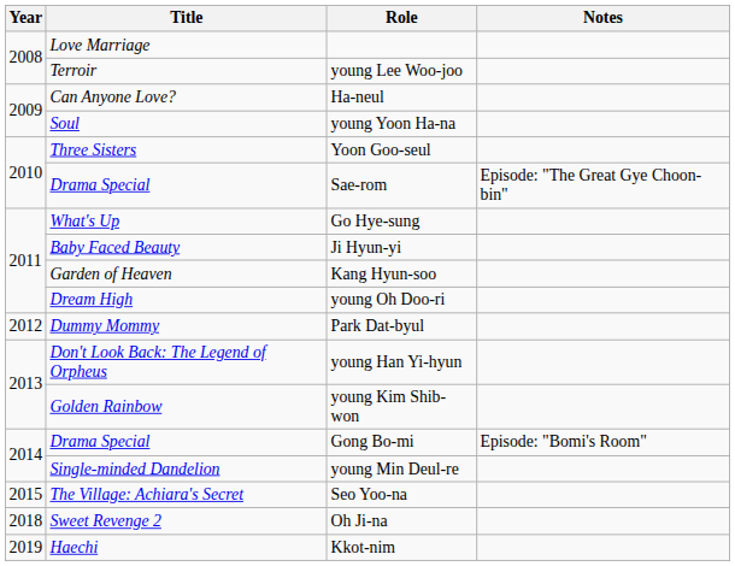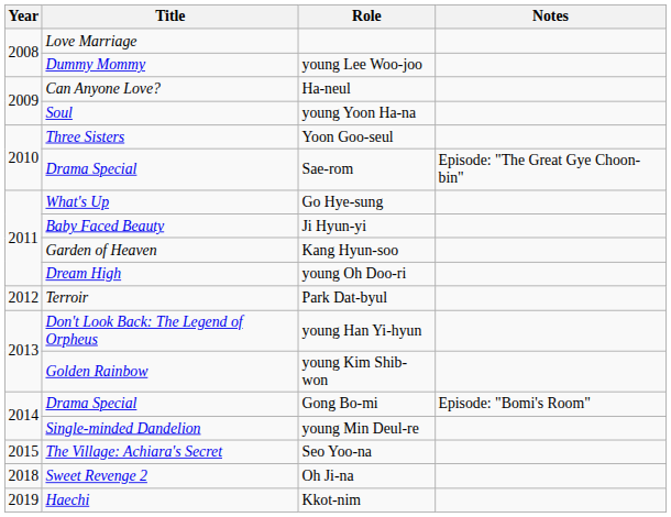 <table class="wikitable" style="width:700px">
 <tr>
 <th width=10>Year</th>
 <th>Title</th>
 <th>Role</th>
 <th>Notes</th>
 </tr>
 <tr>
 <td rowspan=2>2008</td>
 <td><em>Love Marriage</em></td>
 <td></td>
 <td></td>
 </tr>
 <tr>
-<td><em>Terroir</em></td>
+<td><em><a href='#'>Dummy Mommy</a></em></td>
 <td>young Lee Woo-joo</td>
 <td></td>
 </tr>
 <tr>
 <td rowspan=2>2009</td>
 <td><em>Can Anyone Love?</em></td>
 <td>Ha-neul</td>
 <td></td>
 </tr>
 <tr>
 <td><em><a href='#'>Soul</a></em></td>
 <td>young Yoon Ha-na</td>
 <td></td>
 </tr>
 <tr>
 <td rowspan=2>2010</td>
 <td><em><a href='#'>Three Sisters</a></em></td>
 <td>Yoon Goo-seul</td>
 <td></td>
 </tr>
 <tr>
 <td><em><a href='#'>Drama Special</a></em></td>
 <td>Sae-rom</td>
 <td>Episode: "The Great Gye Choon-bin"</td>
 </tr>
 <tr>
 <td rowspan=4>2011</td>
 <td><em><a href='#'>What's Up</a></em></td>
 <td>Go Hye-sung</td>
 <td></td>
 </tr>
 <tr>
 <td><em><a href='#'>Baby Faced Beauty</a></em></td>
 <td>Ji Hyun-yi</td>
 </tr>
 <tr>
 <td><em>Garden of Heaven</em></td>
 <td>Kang Hyun-soo</td>
 <td></td>
 </tr>
 <tr>
 <td><em><a href='#'>Dream High</a></em></td>
 <td>young Oh Doo-ri</td>
 <td></td>
 </tr>
 <tr>
 <td>2012</td>
-<td><em><a href='#'>Dummy Mommy</a></em></td>
+<td><em>Terroir</em></td>
 <td>Park Dat-byul</td>
 <td></td>
 </tr>
 <tr>
 <td rowspan=2>2013</td>
 <td><em><a href='#'>Don't Look Back: The Legend of Orpheus</a></em></td>
 <td>young Han Yi-hyun</td>
 <td></td>
 </tr>
 <tr>
 <td><em><a href='#'>Golden Rainbow</a></em></td>
 <td>young Kim Shib-won</td>
 <td></td>
 </tr>
 <tr>
 <td rowspan=2>2014</td>
 <td><em><a href='#'>Drama Special</a></em></td>
 <td>Gong Bo-mi</td>
 <td>Episode: "Bomi's Room"</td>
 </tr>
 <tr>
 <td><em><a href='#'>Single-minded Dandelion</a></em></td>
 <td>young Min Deul-re</td>
 <td></td>
 </tr>
 <tr>
 <td>2015</td>
 <td><em><a href='#'>The Village: Achiara's Secret</a></em></td>
 <td>Seo Yoo-na</td>
 <td></td>
 </tr>
 <tr>
 <td>2018</td>
 <td><em><a href='#'>Sweet Revenge 2</a></em></td>
 <td>Oh Ji-na</td>
 </tr>
 <tr>
 <td>2019</td>
 <td><em><a href='#'>Haechi</a></em></td>
 <td>Kkot-nim</td>
 <td></td>
 </tr>
 </table>
